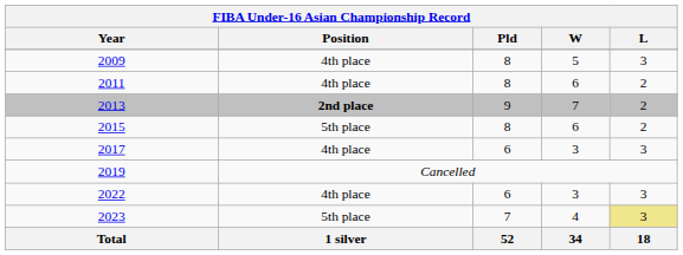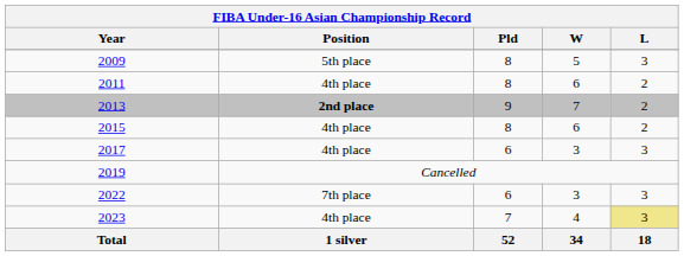 <table class="wikitable collapsible autocollapse" style="text-align: center; font-size:95%;" width=60%>
 <tr>
 <th colspan=9><a href='#'>FIBA Under-16 Asian Championship Record</a></th>
 </tr>
 <tr>
 <th width=25%>Year</th>
 <th width=30%>Position</th>
 <th width=8%>Pld</th>
 <th width=8%>W</th>
 <th width=8%>L</th>
 </tr>
 <tr>
 </tr>
 <tr bgcolor=>
 <td> <a href='#'>2009</a></td>
-<td>4th place</td>
+<td>5th place</td>
 <td>8</td>
 <td>5</td>
 <td>3</td>
 </tr>
 <tr bgcolor=>
 <td> <a href='#'>2011</a></td>
 <td>4th place</td>
 <td>8</td>
 <td>6</td>
 <td>2</td>
 </tr>
 <tr bgcolor=silver>
 <td> <a href='#'>2013</a></td>
 <td><strong>2nd place</strong></td>
 <td>9</td>
 <td>7</td>
 <td>2</td>
 </tr>
 <tr bgcolor=>
 <td> <a href='#'>2015</a></td>
-<td>5th place</td>
+<td>4th place</td>
 <td>8</td>
 <td>6</td>
 <td>2</td>
 </tr>
 <tr>
 <td> <a href='#'>2017</a></td>
 <td>4th place</td>
 <td>6</td>
 <td>3</td>
 <td>3</td>
 </tr>
 <tr>
 <td> <a href='#'>2019</a></td>
 <td colspan=5><em>Cancelled</em></td>
 </tr>
 <tr>
 <td> <a href='#'>2022</a></td>
-<td>4th place</td>
+<td>7th place</td>
 <td>6</td>
 <td>3</td>
 <td>3</td>
 </tr>
 <tr>
 <td> <a href='#'>2023</a></td>
-<td>5th place</td>
+<td>4th place</td>
 <td>7</td>
 <td>4</td>
 <td style="background: khaki;">3</td>
 </tr>
 <tr>
 <th><strong>Total</strong></th>
 <th>1 silver</th>
 <th>52</th>
 <th>34</th>
 <th>18</th>
 </tr>
 </table>
